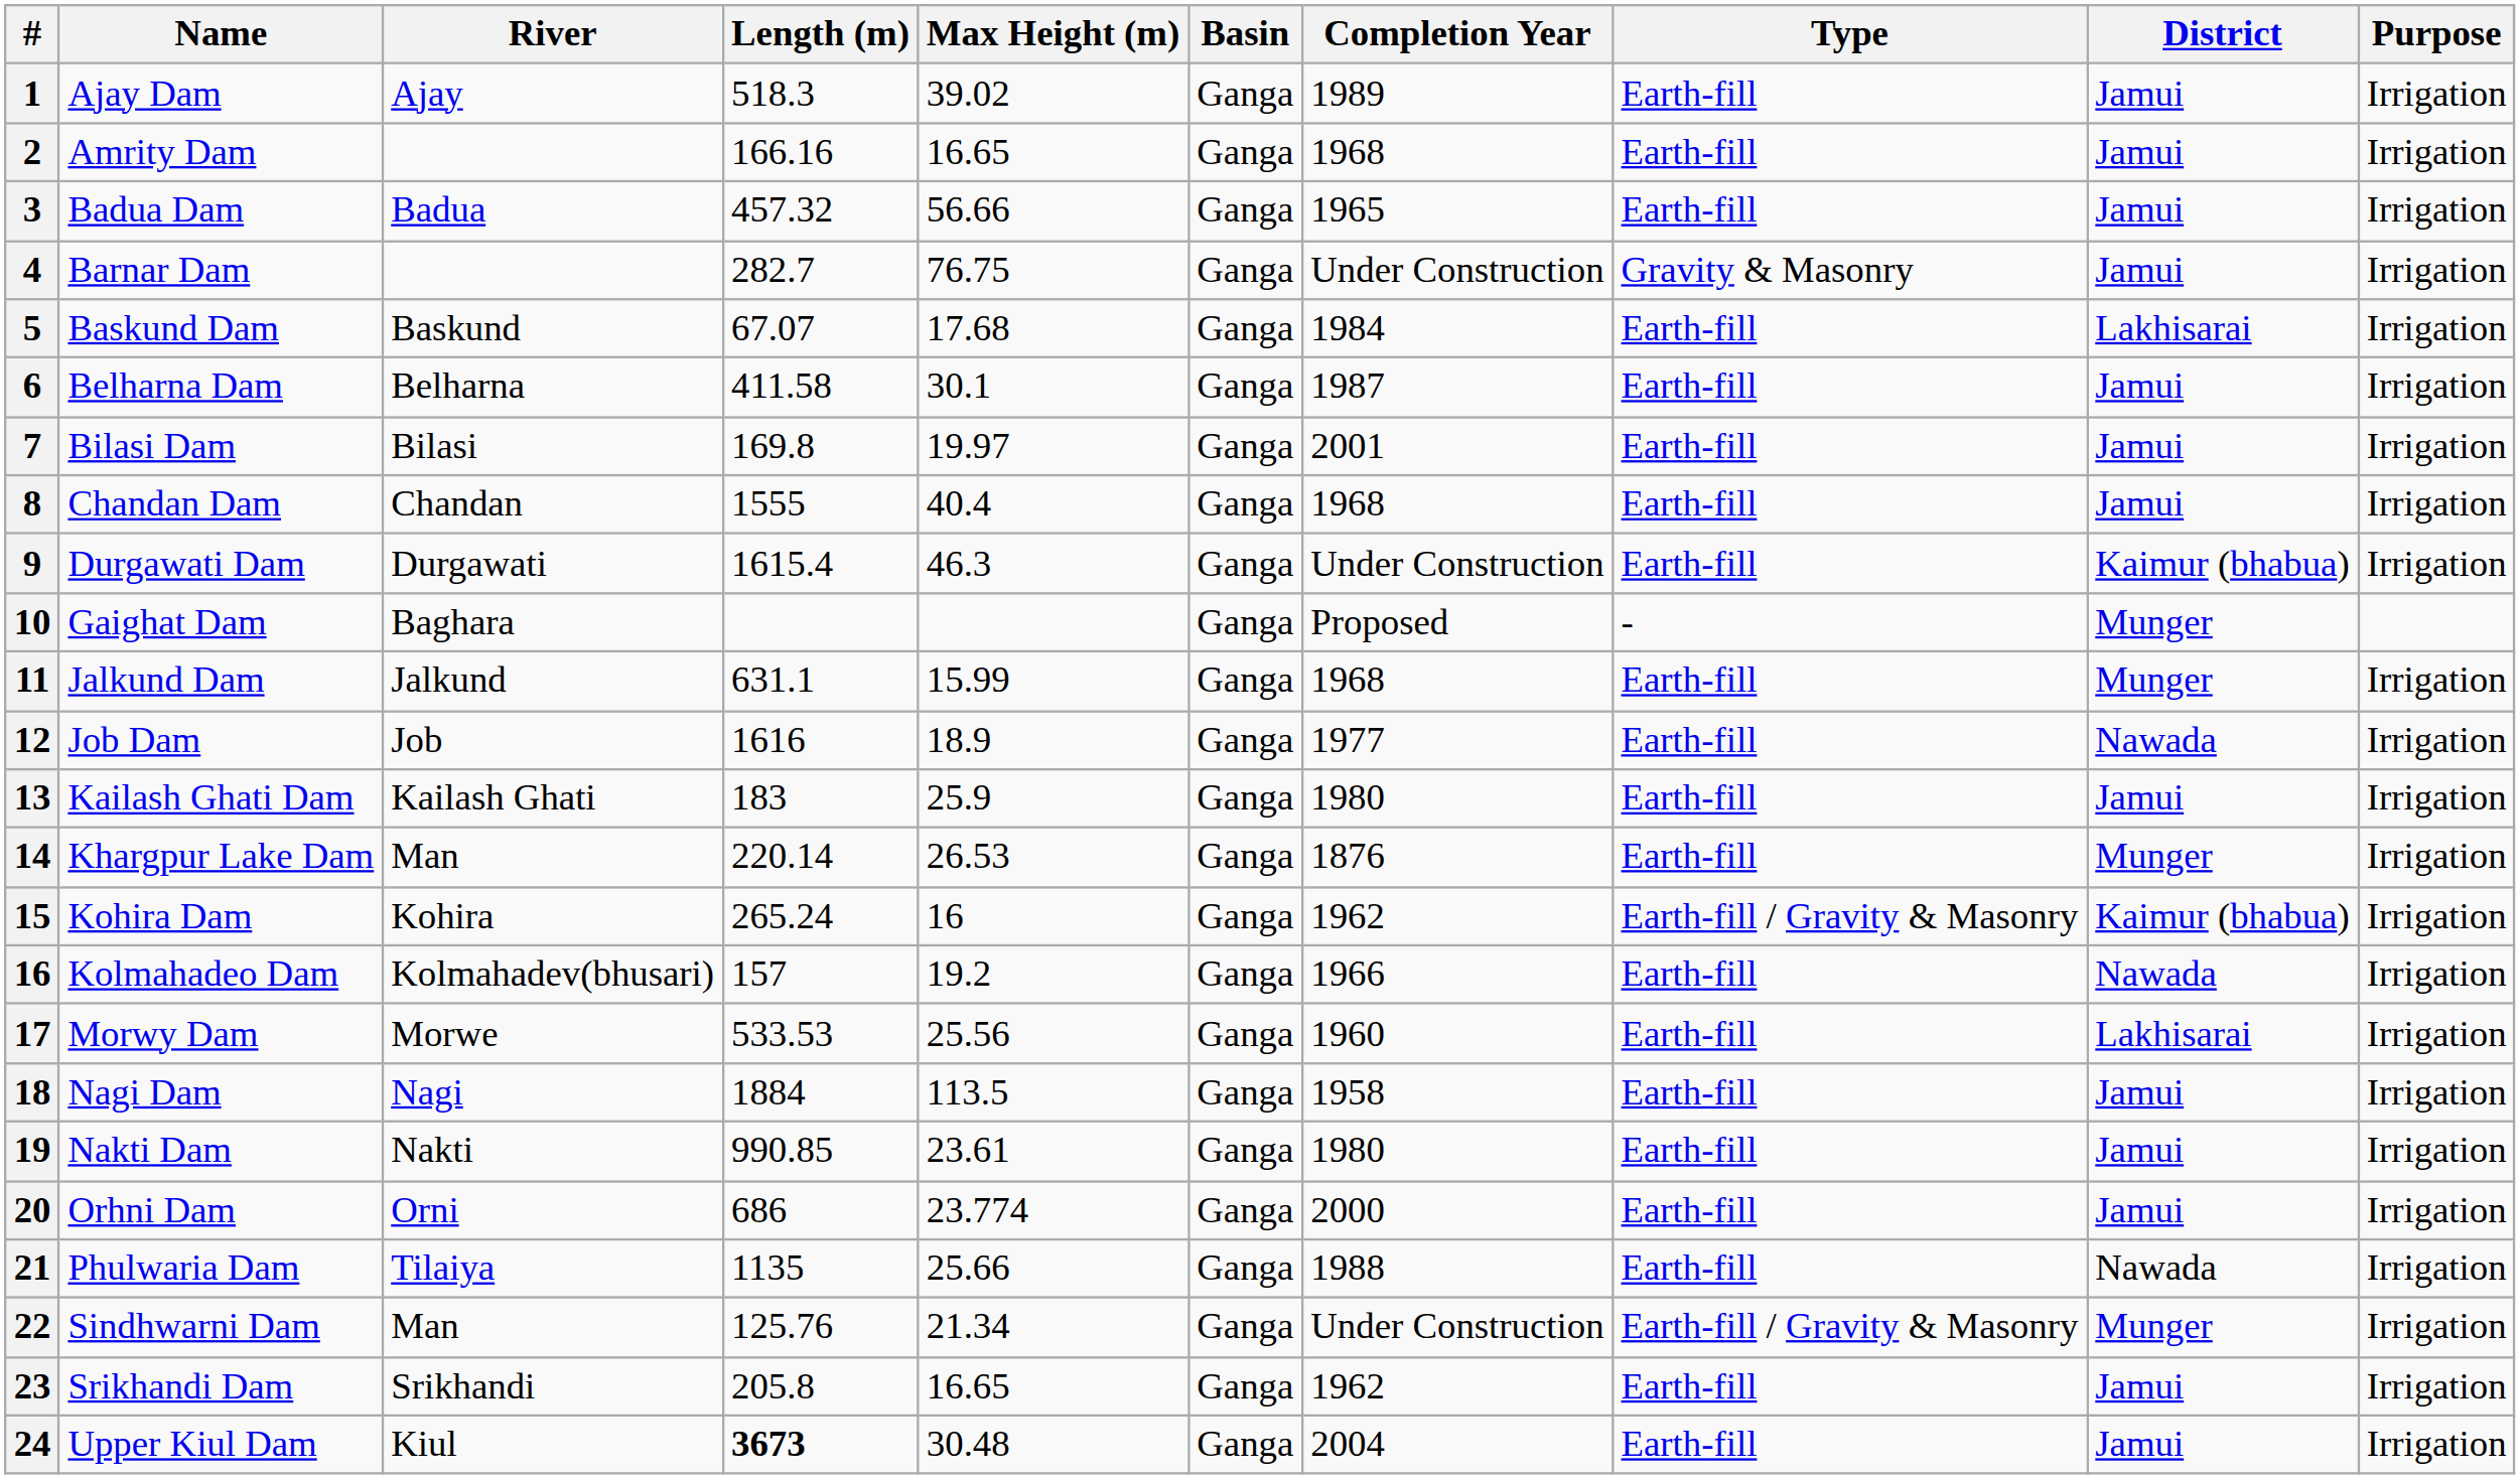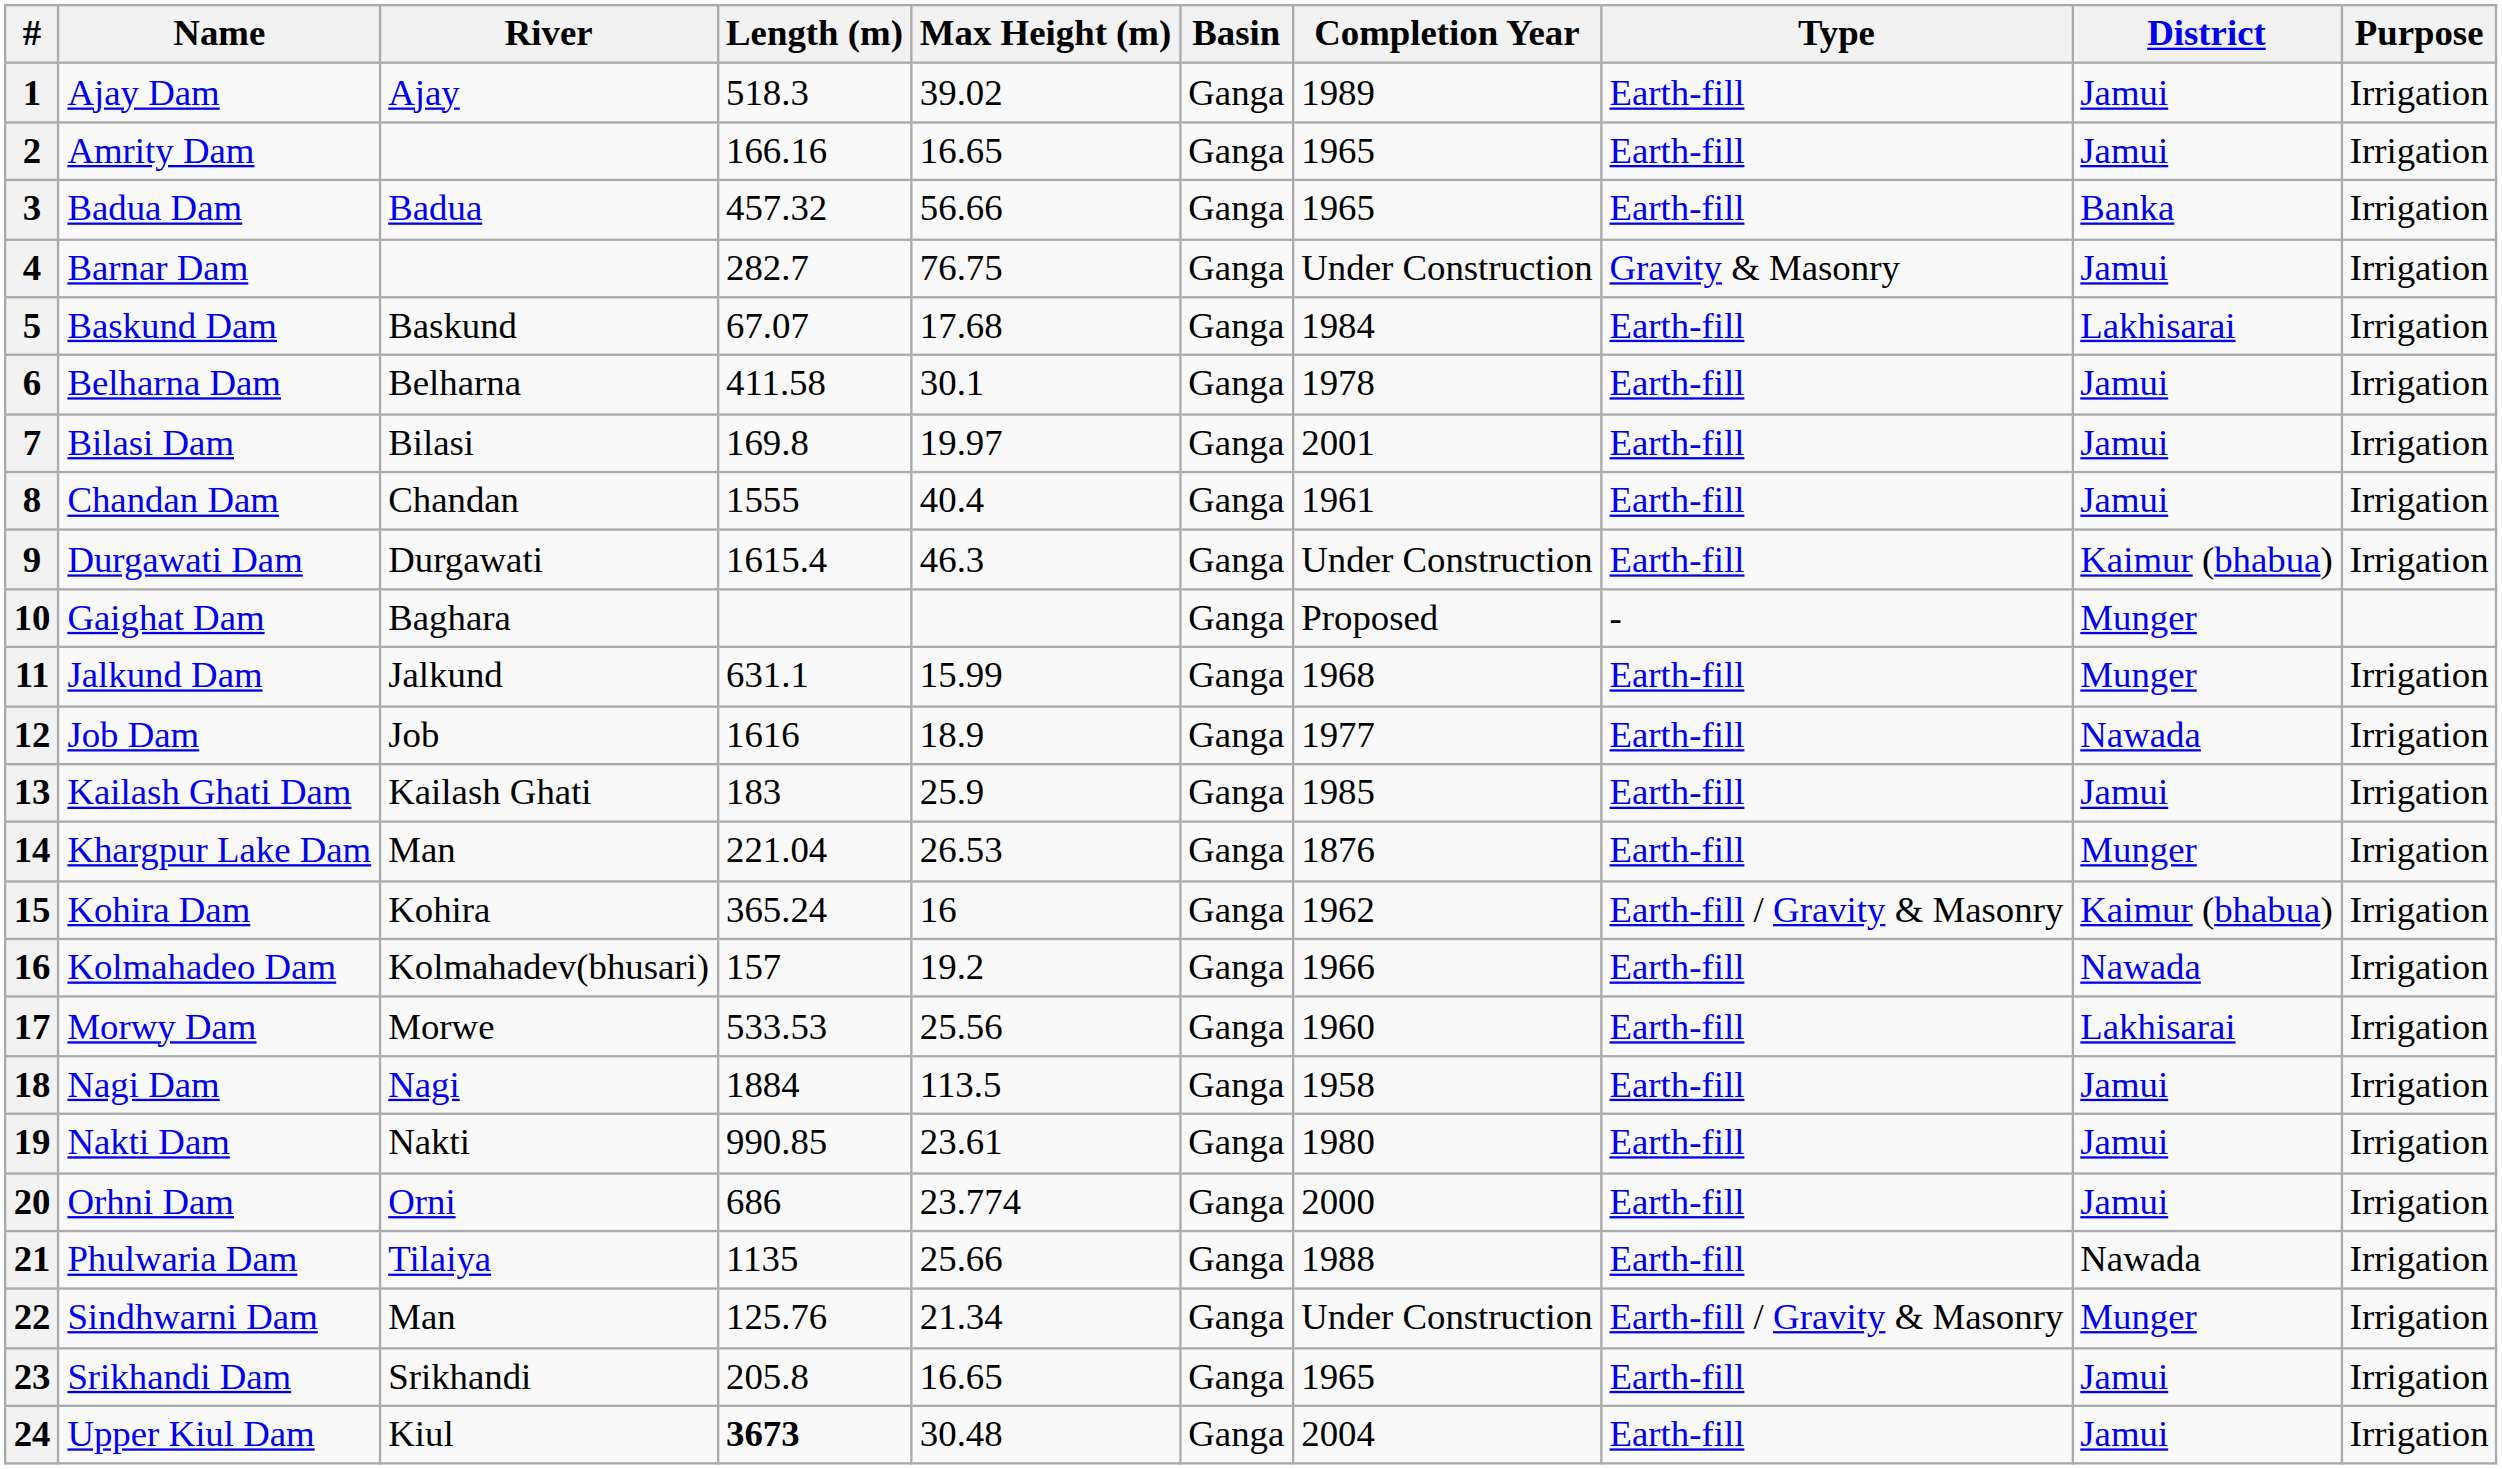 <table class="wikitable sortable">
 <tr>
 <th>#</th>
 <th>Name</th>
 <th>River</th>
 <th>Length (m)</th>
 <th>Max Height (m)</th>
 <th>Basin</th>
 <th>Completion Year</th>
 <th>Type</th>
 <th><a href='#'>District</a></th>
 <th>Purpose</th>
 </tr>
 <tr>
 <th>1</th>
 <td><a href='#'>Ajay Dam</a></td>
 <td><a href='#'>Ajay</a></td>
 <td>518.3</td>
 <td>39.02</td>
 <td>Ganga</td>
 <td>1989</td>
 <td><a href='#'>Earth-fill</a></td>
 <td><a href='#'>Jamui</a></td>
 <td>Irrigation</td>
 </tr>
 <tr>
 <th>2</th>
 <td><a href='#'>Amrity Dam</a></td>
 <td></td>
 <td>166.16</td>
 <td>16.65</td>
 <td>Ganga</td>
-<td>1968</td>
+<td>1965</td>
 <td><a href='#'>Earth-fill</a></td>
 <td><a href='#'>Jamui</a></td>
 <td>Irrigation</td>
 </tr>
 <tr>
 <th>3</th>
 <td><a href='#'>Badua Dam</a></td>
 <td><a href='#'>Badua</a></td>
 <td>457.32</td>
 <td>56.66</td>
 <td>Ganga</td>
 <td>1965</td>
 <td><a href='#'>Earth-fill</a></td>
-<td><a href='#'>Jamui</a></td>
+<td><a href='#'>Banka</a></td>
 <td>Irrigation</td>
 </tr>
 <tr>
 <th>4</th>
 <td><a href='#'>Barnar Dam</a></td>
 <td></td>
 <td>282.7</td>
 <td>76.75</td>
 <td>Ganga</td>
 <td>Under Construction</td>
 <td><a href='#'>Gravity</a> & Masonry</td>
 <td><a href='#'>Jamui</a></td>
 <td>Irrigation</td>
 </tr>
 <tr>
 <th>5</th>
 <td><a href='#'>Baskund Dam</a></td>
 <td>Baskund</td>
 <td>67.07</td>
 <td>17.68</td>
 <td>Ganga</td>
 <td>1984</td>
 <td><a href='#'>Earth-fill</a></td>
 <td><a href='#'>Lakhisarai</a></td>
 <td>Irrigation</td>
 </tr>
 <tr>
 <th>6</th>
 <td><a href='#'>Belharna Dam</a></td>
 <td>Belharna</td>
 <td>411.58</td>
 <td>30.1</td>
 <td>Ganga</td>
-<td>1987</td>
+<td>1978</td>
 <td><a href='#'>Earth-fill</a></td>
 <td><a href='#'>Jamui</a></td>
 <td>Irrigation</td>
 </tr>
 <tr>
 <th>7</th>
 <td><a href='#'>Bilasi Dam</a></td>
 <td>Bilasi</td>
 <td>169.8</td>
 <td>19.97</td>
 <td>Ganga</td>
 <td>2001</td>
 <td><a href='#'>Earth-fill</a></td>
 <td><a href='#'>Jamui</a></td>
 <td>Irrigation</td>
 </tr>
 <tr>
 <th>8</th>
 <td><a href='#'>Chandan Dam</a></td>
 <td>Chandan</td>
 <td>1555</td>
 <td>40.4</td>
 <td>Ganga</td>
-<td>1968</td>
+<td>1961</td>
 <td><a href='#'>Earth-fill</a></td>
 <td><a href='#'>Jamui</a></td>
 <td>Irrigation</td>
 </tr>
 <tr>
 <th>9</th>
 <td><a href='#'>Durgawati Dam</a></td>
 <td>Durgawati</td>
 <td>1615.4</td>
 <td>46.3</td>
 <td>Ganga</td>
 <td>Under Construction</td>
 <td><a href='#'>Earth-fill</a></td>
 <td><a href='#'>Kaimur</a> (<a href='#'>bhabua</a>)</td>
 <td>Irrigation</td>
 </tr>
 <tr>
 <th>10</th>
 <td><a href='#'>Gaighat Dam</a></td>
 <td>Baghara</td>
 <td></td>
 <td></td>
 <td>Ganga</td>
 <td>Proposed</td>
 <td>-</td>
 <td><a href='#'>Munger</a></td>
 <td></td>
 </tr>
 <tr>
 <th>11</th>
 <td><a href='#'>Jalkund Dam</a></td>
 <td>Jalkund</td>
 <td>631.1</td>
 <td>15.99</td>
 <td>Ganga</td>
 <td>1968</td>
 <td><a href='#'>Earth-fill</a></td>
 <td><a href='#'>Munger</a></td>
 <td>Irrigation</td>
 </tr>
 <tr>
 <th>12</th>
 <td><a href='#'>Job Dam</a></td>
 <td>Job</td>
 <td>1616</td>
 <td>18.9</td>
 <td>Ganga</td>
 <td>1977</td>
 <td><a href='#'>Earth-fill</a></td>
 <td><a href='#'>Nawada</a></td>
 <td>Irrigation</td>
 </tr>
 <tr>
 <th>13</th>
 <td><a href='#'>Kailash Ghati Dam</a></td>
 <td>Kailash Ghati</td>
 <td>183</td>
 <td>25.9</td>
 <td>Ganga</td>
-<td>1980</td>
+<td>1985</td>
 <td><a href='#'>Earth-fill</a></td>
 <td><a href='#'>Jamui</a></td>
 <td>Irrigation</td>
 </tr>
 <tr>
 <th>14</th>
 <td><a href='#'>Khargpur Lake Dam</a></td>
 <td>Man</td>
-<td>220.14</td>
+<td>221.04</td>
 <td>26.53</td>
 <td>Ganga</td>
 <td>1876</td>
 <td><a href='#'>Earth-fill</a></td>
 <td><a href='#'>Munger</a></td>
 <td>Irrigation</td>
 </tr>
 <tr>
 <th>15</th>
 <td><a href='#'>Kohira Dam</a></td>
 <td>Kohira</td>
-<td>265.24</td>
+<td>365.24</td>
 <td>16</td>
 <td>Ganga</td>
 <td>1962</td>
 <td><a href='#'>Earth-fill</a> /  <a href='#'>Gravity</a> & Masonry</td>
 <td><a href='#'>Kaimur</a> (<a href='#'>bhabua</a>)</td>
 <td>Irrigation</td>
 </tr>
 <tr>
 <th>16</th>
 <td><a href='#'>Kolmahadeo Dam</a></td>
 <td>Kolmahadev(bhusari)</td>
 <td>157</td>
 <td>19.2</td>
 <td>Ganga</td>
 <td>1966</td>
 <td><a href='#'>Earth-fill</a></td>
 <td><a href='#'>Nawada</a></td>
 <td>Irrigation</td>
 </tr>
 <tr>
 <th>17</th>
 <td><a href='#'>Morwy Dam</a></td>
 <td>Morwe</td>
 <td>533.53</td>
 <td>25.56</td>
 <td>Ganga</td>
 <td>1960</td>
 <td><a href='#'>Earth-fill</a></td>
 <td><a href='#'>Lakhisarai</a></td>
 <td>Irrigation</td>
 </tr>
 <tr>
 <th>18</th>
 <td><a href='#'>Nagi Dam</a></td>
 <td><a href='#'>Nagi</a></td>
 <td>1884</td>
 <td>113.5</td>
 <td>Ganga</td>
 <td>1958</td>
 <td><a href='#'>Earth-fill</a></td>
 <td><a href='#'>Jamui</a></td>
 <td>Irrigation</td>
 </tr>
 <tr>
 <th>19</th>
 <td><a href='#'>Nakti Dam</a></td>
 <td>Nakti</td>
 <td>990.85</td>
 <td>23.61</td>
 <td>Ganga</td>
 <td>1980</td>
 <td><a href='#'>Earth-fill</a></td>
 <td><a href='#'>Jamui</a></td>
 <td>Irrigation</td>
 </tr>
 <tr>
 <th>20</th>
 <td><a href='#'>Orhni Dam</a></td>
 <td><a href='#'>Orni</a></td>
 <td>686</td>
 <td>23.774</td>
 <td>Ganga</td>
 <td>2000</td>
 <td><a href='#'>Earth-fill</a></td>
 <td><a href='#'>Jamui</a></td>
 <td>Irrigation</td>
 </tr>
 <tr>
 <th>21</th>
 <td><a href='#'>Phulwaria Dam</a></td>
 <td><a href='#'>Tilaiya</a></td>
 <td>1135</td>
 <td>25.66</td>
 <td>Ganga</td>
 <td>1988</td>
 <td><a href='#'>Earth-fill</a></td>
 <td>Nawada</td>
 <td>Irrigation</td>
 </tr>
 <tr>
 <th>22</th>
 <td><a href='#'>Sindhwarni Dam</a></td>
 <td>Man</td>
 <td>125.76</td>
 <td>21.34</td>
 <td>Ganga</td>
 <td>Under Construction</td>
 <td><a href='#'>Earth-fill</a> /  <a href='#'>Gravity</a> & Masonry</td>
 <td><a href='#'>Munger</a></td>
 <td>Irrigation</td>
 </tr>
 <tr>
 <th>23</th>
 <td><a href='#'>Srikhandi Dam</a></td>
 <td>Srikhandi</td>
 <td>205.8</td>
 <td>16.65</td>
 <td>Ganga</td>
-<td>1962</td>
+<td>1965</td>
 <td><a href='#'>Earth-fill</a></td>
 <td><a href='#'>Jamui</a></td>
 <td>Irrigation</td>
 </tr>
 <tr>
 <th>24</th>
 <td><a href='#'>Upper Kiul Dam</a></td>
 <td>Kiul</td>
 <td><strong>3673</strong></td>
 <td>30.48</td>
 <td>Ganga</td>
 <td>2004</td>
 <td><a href='#'>Earth-fill</a></td>
 <td><a href='#'>Jamui</a></td>
 <td>Irrigation</td>
 </tr>
 </table>
